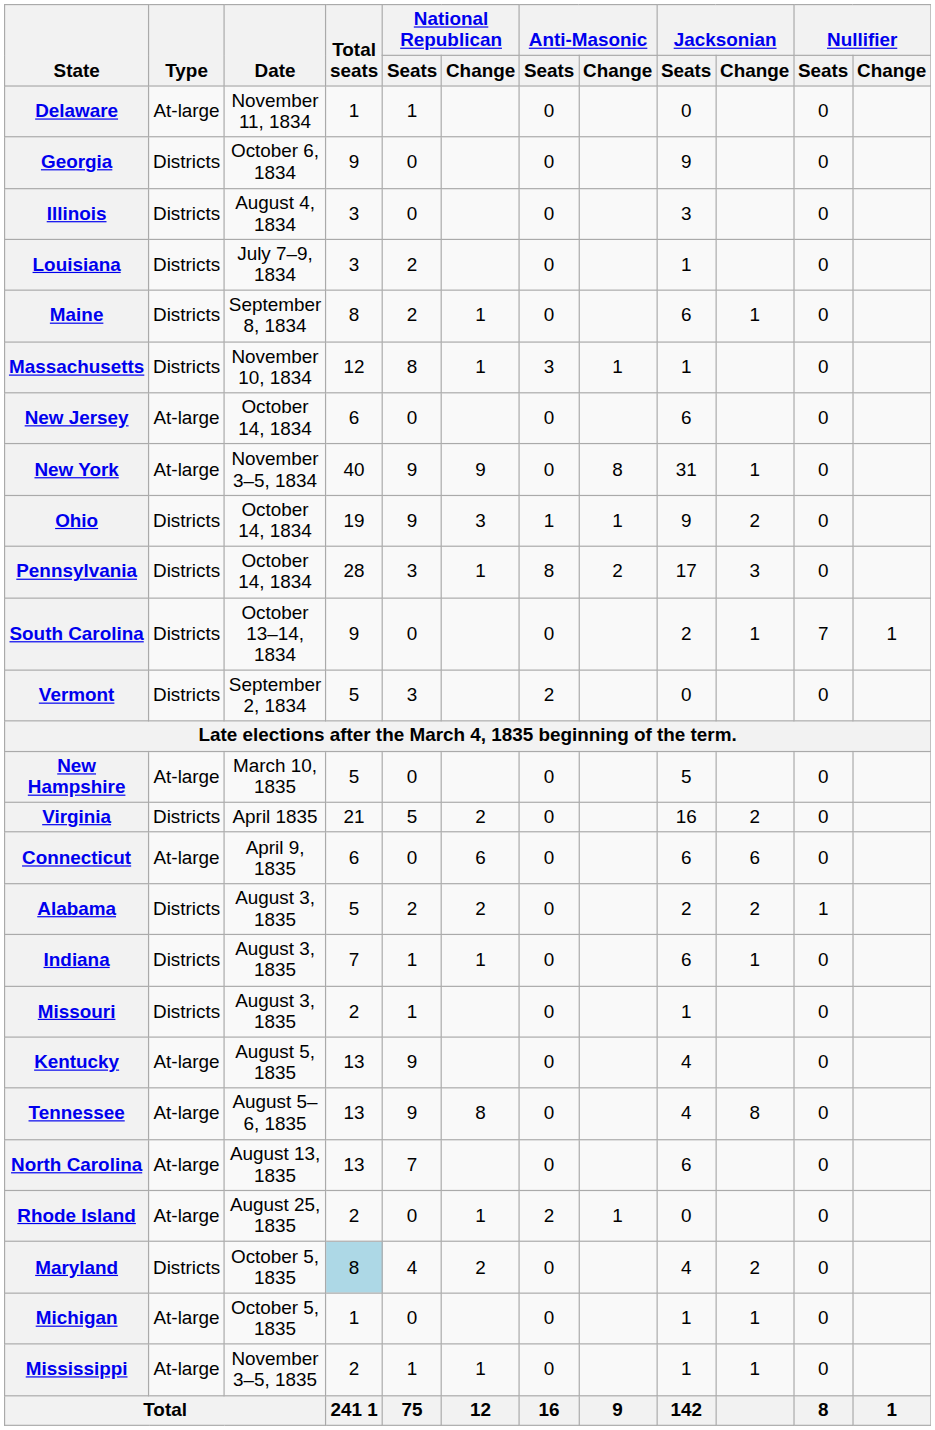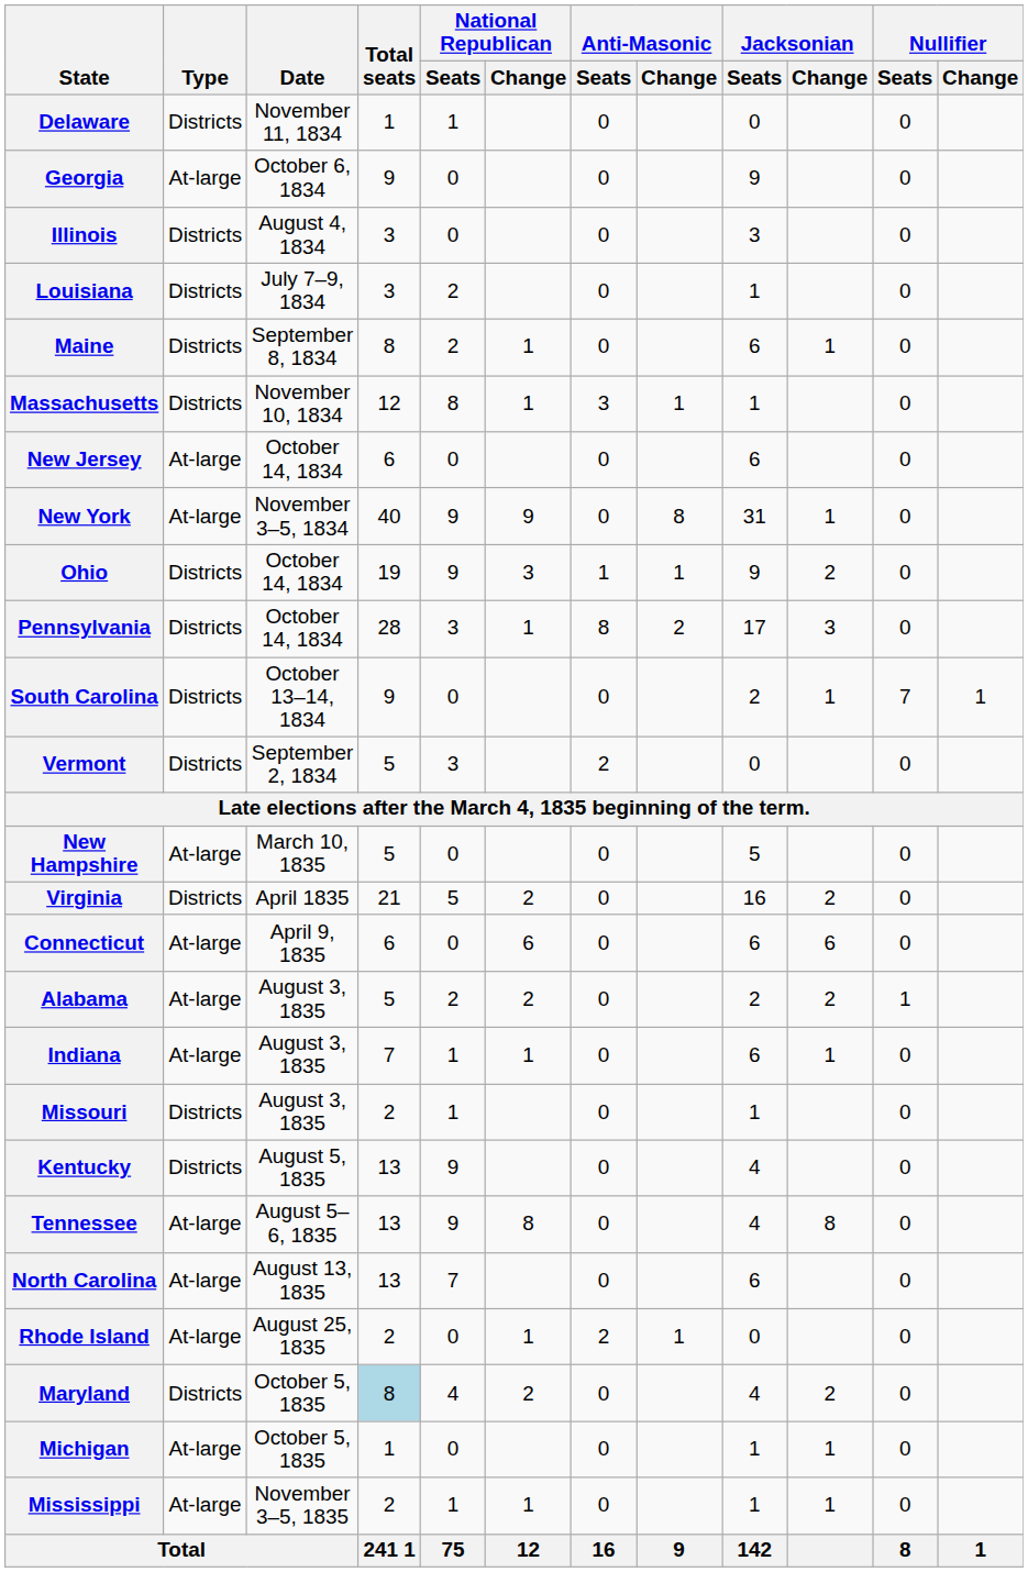 <table class="wikitable sortable" style="text-align:center">
 <tr valign=bottom>
 <th rowspan=2>State</th>
 <th rowspan=2>Type</th>
 <th rowspan=2 data-sort-type=date>Date</th>
 <th rowspan=2>Total<br>seats</th>
 <th colspan=2 ><a href='#'>National Republican</a></th>
 <th colspan=2 ><a href='#'>Anti-Masonic</a></th>
 <th colspan=2 ><a href='#'>Jacksonian</a></th>
 <th colspan=2 ><a href='#'>Nullifier</a></th>
 </tr>
 <tr>
 <th>Seats</th>
 <th>Change</th>
 <th>Seats</th>
 <th>Change</th>
 <th>Seats</th>
 <th>Change</th>
 <th>Seats</th>
 <th>Change</th>
 </tr>
 <tr>
 <th><a href='#'>Delaware</a></th>
-<td>At-large</td>
+<td>Districts</td>
 <td>November 11, 1834</td>
 <td>1</td>
 <td>1</td>
 <td></td>
 <td>0</td>
 <td></td>
 <td>0</td>
 <td></td>
 <td>0</td>
 <td></td>
 </tr>
 <tr>
 <th><a href='#'>Georgia</a></th>
-<td>Districts</td>
+<td>At-large</td>
 <td>October 6, 1834</td>
 <td>9</td>
 <td>0</td>
 <td></td>
 <td>0</td>
 <td></td>
 <td>9</td>
 <td></td>
 <td>0</td>
 <td></td>
 </tr>
 <tr>
 <th><a href='#'>Illinois</a></th>
 <td>Districts</td>
 <td>August 4, 1834</td>
 <td>3</td>
 <td>0</td>
 <td></td>
 <td>0</td>
 <td></td>
 <td>3</td>
 <td></td>
 <td>0</td>
 <td></td>
 </tr>
 <tr>
 <th><a href='#'>Louisiana</a></th>
 <td>Districts</td>
 <td>July 7–9, 1834</td>
 <td>3</td>
 <td>2</td>
 <td></td>
 <td>0</td>
 <td></td>
 <td>1</td>
 <td></td>
 <td>0</td>
 <td></td>
 </tr>
 <tr>
 <th><a href='#'>Maine</a></th>
 <td>Districts</td>
 <td>September 8, 1834</td>
 <td>8</td>
 <td>2</td>
 <td>1</td>
 <td>0</td>
 <td></td>
 <td>6</td>
 <td>1</td>
 <td>0</td>
 <td></td>
 </tr>
 <tr>
 <th><a href='#'>Massachusetts</a></th>
 <td>Districts</td>
 <td>November 10, 1834</td>
 <td>12</td>
 <td>8</td>
 <td>1</td>
 <td>3</td>
 <td>1</td>
 <td>1</td>
 <td></td>
 <td>0</td>
 <td></td>
 </tr>
 <tr>
 <th><a href='#'>New Jersey</a></th>
 <td>At-large</td>
 <td>October 14, 1834</td>
 <td>6</td>
 <td>0</td>
 <td></td>
 <td>0</td>
 <td></td>
 <td>6</td>
 <td></td>
 <td>0</td>
 <td></td>
 </tr>
 <tr>
 <th><a href='#'>New York</a></th>
 <td>At-large</td>
 <td>November 3–5, 1834</td>
 <td>40</td>
 <td>9</td>
 <td>9</td>
 <td>0</td>
 <td>8</td>
 <td>31</td>
 <td>1</td>
 <td>0</td>
 <td></td>
 </tr>
 <tr>
 <th><a href='#'>Ohio</a></th>
 <td>Districts</td>
 <td>October 14, 1834</td>
 <td>19</td>
 <td>9</td>
 <td>3</td>
 <td>1</td>
 <td>1</td>
 <td>9</td>
 <td>2</td>
 <td>0</td>
 <td></td>
 </tr>
 <tr>
 <th><a href='#'>Pennsylvania</a></th>
 <td>Districts</td>
 <td>October 14, 1834</td>
 <td>28</td>
 <td>3</td>
 <td>1</td>
 <td>8</td>
 <td>2</td>
 <td>17</td>
 <td>3</td>
 <td>0</td>
 <td></td>
 </tr>
 <tr>
 <th><a href='#'>South Carolina</a></th>
 <td>Districts</td>
 <td>October 13–14, 1834</td>
 <td>9</td>
 <td>0</td>
 <td></td>
 <td>0</td>
 <td></td>
 <td>2</td>
 <td>1</td>
 <td>7</td>
 <td>1</td>
 </tr>
 <tr>
 <th><a href='#'>Vermont</a></th>
 <td>Districts</td>
 <td>September 2, 1834</td>
 <td>5</td>
 <td>3</td>
 <td></td>
 <td>2</td>
 <td></td>
 <td>0</td>
 <td></td>
 <td>0</td>
 <td></td>
 </tr>
 <tr>
 <th colspan=12>Late elections after the March 4, 1835 beginning of the term.</th>
 </tr>
 <tr>
 <th><a href='#'>New Hampshire</a></th>
 <td>At-large</td>
 <td>March 10, 1835</td>
 <td>5</td>
 <td>0</td>
 <td></td>
 <td>0</td>
 <td></td>
 <td>5</td>
 <td></td>
 <td>0</td>
 <td></td>
 </tr>
 <tr>
 <th><a href='#'>Virginia</a></th>
 <td>Districts</td>
 <td>April 1835</td>
 <td>21</td>
 <td>5</td>
 <td>2</td>
 <td>0</td>
 <td></td>
 <td>16</td>
 <td>2</td>
 <td>0</td>
 <td></td>
 </tr>
 <tr>
 <th><a href='#'>Connecticut</a></th>
 <td>At-large</td>
 <td>April 9, 1835</td>
 <td>6</td>
 <td>0</td>
 <td>6</td>
 <td>0</td>
 <td></td>
 <td>6</td>
 <td>6</td>
 <td>0</td>
 <td></td>
 </tr>
 <tr>
 <th><a href='#'>Alabama</a></th>
-<td>Districts</td>
+<td>At-large</td>
 <td>August 3, 1835</td>
 <td>5</td>
 <td>2</td>
 <td>2</td>
 <td>0</td>
 <td></td>
 <td>2</td>
 <td>2</td>
 <td>1</td>
 <td></td>
 </tr>
 <tr>
 <th><a href='#'>Indiana</a></th>
-<td>Districts</td>
+<td>At-large</td>
 <td>August 3, 1835</td>
 <td>7</td>
 <td>1</td>
 <td>1</td>
 <td>0</td>
 <td></td>
 <td>6</td>
 <td>1</td>
 <td>0</td>
 <td></td>
 </tr>
 <tr>
 <th><a href='#'>Missouri</a></th>
 <td>Districts</td>
 <td>August 3, 1835</td>
 <td>2</td>
 <td>1</td>
 <td></td>
 <td>0</td>
 <td></td>
 <td>1</td>
 <td></td>
 <td>0</td>
 <td></td>
 </tr>
 <tr>
 <th><a href='#'>Kentucky</a></th>
-<td>At-large</td>
+<td>Districts</td>
 <td>August 5, 1835</td>
 <td>13</td>
 <td>9</td>
 <td></td>
 <td>0</td>
 <td></td>
 <td>4</td>
 <td></td>
 <td>0</td>
 <td></td>
 </tr>
 <tr>
 <th><a href='#'>Tennessee</a></th>
 <td>At-large</td>
 <td>August 5–6, 1835</td>
 <td>13</td>
 <td>9</td>
 <td>8</td>
 <td>0</td>
 <td></td>
 <td>4</td>
 <td>8</td>
 <td>0</td>
 <td></td>
 </tr>
 <tr>
 <th><a href='#'>North Carolina</a></th>
 <td>At-large</td>
 <td>August 13, 1835</td>
 <td>13</td>
 <td>7</td>
 <td></td>
 <td>0</td>
 <td></td>
 <td>6</td>
 <td></td>
 <td>0</td>
 <td></td>
 </tr>
 <tr>
 <th><a href='#'>Rhode Island</a></th>
 <td>At-large</td>
 <td>August 25, 1835</td>
 <td>2</td>
 <td>0</td>
 <td>1</td>
 <td>2</td>
 <td>1</td>
 <td>0</td>
 <td></td>
 <td>0</td>
 <td></td>
 </tr>
 <tr>
 <th><a href='#'>Maryland</a></th>
 <td>Districts</td>
 <td>October 5, 1835</td>
 <td style="background: lightblue;">8</td>
 <td>4</td>
 <td>2</td>
 <td>0</td>
 <td></td>
 <td>4</td>
 <td>2</td>
 <td>0</td>
 <td></td>
 </tr>
 <tr>
 <th><a href='#'>Michigan</a></th>
 <td>At-large</td>
 <td>October 5, 1835</td>
 <td>1</td>
 <td>0</td>
 <td></td>
 <td>0</td>
 <td></td>
 <td>1</td>
 <td>1</td>
 <td>0</td>
 <td></td>
 </tr>
 <tr>
 <th><a href='#'>Mississippi</a></th>
 <td>At-large</td>
 <td>November 3–5, 1835</td>
 <td>2</td>
 <td>1</td>
 <td>1</td>
 <td>0</td>
 <td></td>
 <td>1</td>
 <td>1</td>
 <td>0</td>
 <td></td>
 </tr>
 <tr>
 <th colspan=3>Total</th>
 <th>241 1</th>
 <th>75<br></th>
 <th>12</th>
 <th>16<br></th>
 <th>9</th>
 <th>142<br></th>
 <th></th>
 <th>8<br></th>
 <th>1</th>
 </tr>
 </table>
